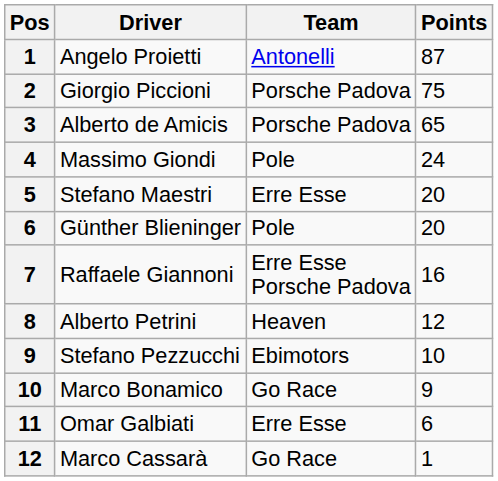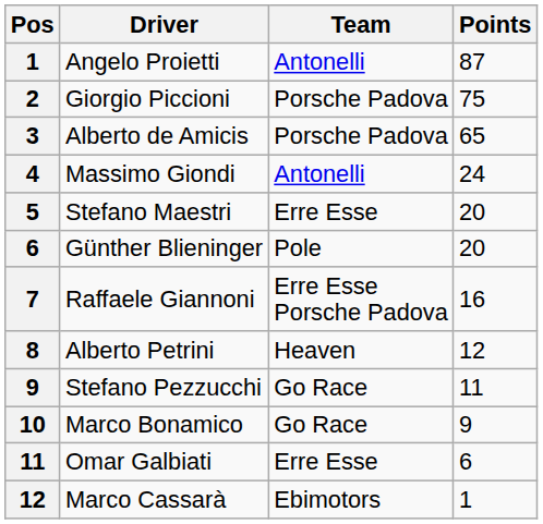 <table class="wikitable" style="font-size: 90%">
 <tr>
 <th>Pos</th>
 <th>Driver</th>
 <th>Team</th>
 <th>Points</th>
 </tr>
 <tr>
 <th>1</th>
 <td> Angelo Proietti</td>
 <td><a href='#'>Antonelli</a></td>
 <td>87</td>
 </tr>
 <tr>
 <th>2</th>
 <td> Giorgio Piccioni</td>
 <td>Porsche Padova</td>
 <td>75</td>
 </tr>
 <tr>
 <th>3</th>
 <td> Alberto de Amicis</td>
 <td>Porsche Padova</td>
 <td>65</td>
 </tr>
 <tr>
 <th>4</th>
 <td> Massimo Giondi</td>
-<td>Pole</td>
+<td><a href='#'>Antonelli</a></td>
 <td>24</td>
 </tr>
 <tr>
 <th>5</th>
 <td> Stefano Maestri</td>
 <td>Erre Esse</td>
 <td>20</td>
 </tr>
 <tr>
 <th>6</th>
 <td> Günther Blieninger</td>
 <td>Pole</td>
 <td>20</td>
 </tr>
 <tr>
 <th>7</th>
 <td> Raffaele Giannoni</td>
 <td>Erre Esse<br>Porsche Padova</td>
 <td>16</td>
 </tr>
 <tr>
 <th>8</th>
 <td> Alberto Petrini</td>
 <td>Heaven</td>
 <td>12</td>
 </tr>
 <tr>
 <th>9</th>
 <td> Stefano Pezzucchi</td>
-<td>Ebimotors</td>
-<td>10</td>
+<td>Go Race</td>
+<td>11</td>
 </tr>
 <tr>
 <th>10</th>
 <td> Marco Bonamico</td>
 <td>Go Race</td>
 <td>9</td>
 </tr>
 <tr>
 <th>11</th>
 <td> Omar Galbiati</td>
 <td>Erre Esse</td>
 <td>6</td>
 </tr>
 <tr>
 <th>12</th>
 <td> Marco Cassarà</td>
-<td>Go Race</td>
+<td>Ebimotors</td>
 <td>1</td>
 </tr>
 </table>
